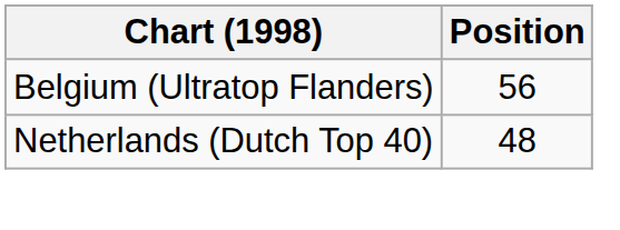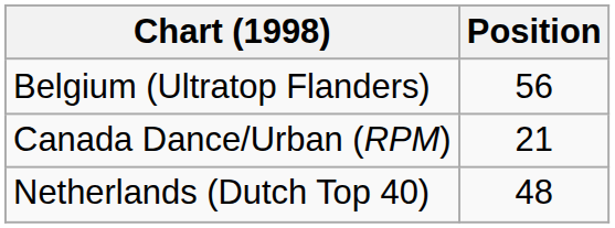 <table class="wikitable">
 <tr>
 <th>Chart (1998)</th>
 <th>Position</th>
 </tr>
 <tr>
 <td>Belgium (Ultratop Flanders)</td>
 <td align="center">56</td>
 </tr>
 <tr>
+<td>Canada Dance/Urban (<em>RPM</em>)</td>
+<td align="center">21</td>
+</tr>
+<tr>
 <td>Netherlands (Dutch Top 40)</td>
 <td align="center">48</td>
 </tr>
 </table>
